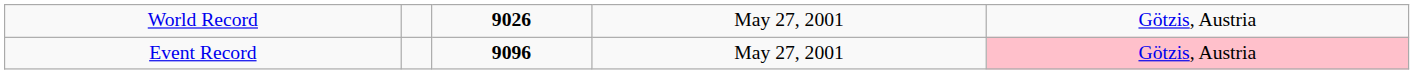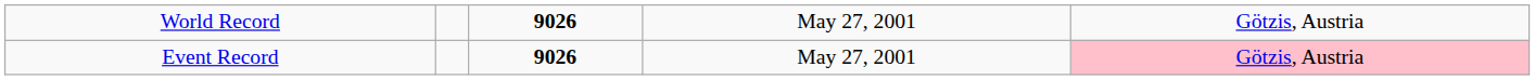 <table width="95%" class="wikitable" style=" text-align:center; font-size:105%;">
 <tr>
 <td><a href='#'>World Record</a></td>
 <td></td>
 <td><strong>9026 </strong></td>
 <td>May 27, 2001</td>
 <td> <a href='#'>Götzis</a>, Austria</td>
 </tr>
 <tr>
 <td><a href='#'>Event Record</a></td>
 <td></td>
-<td><strong>9096 </strong></td>
+<td><strong>9026 </strong></td>
 <td>May 27, 2001</td>
 <td style="background: pink;"> <a href='#'>Götzis</a>, Austria</td>
 </tr>
 </table>
